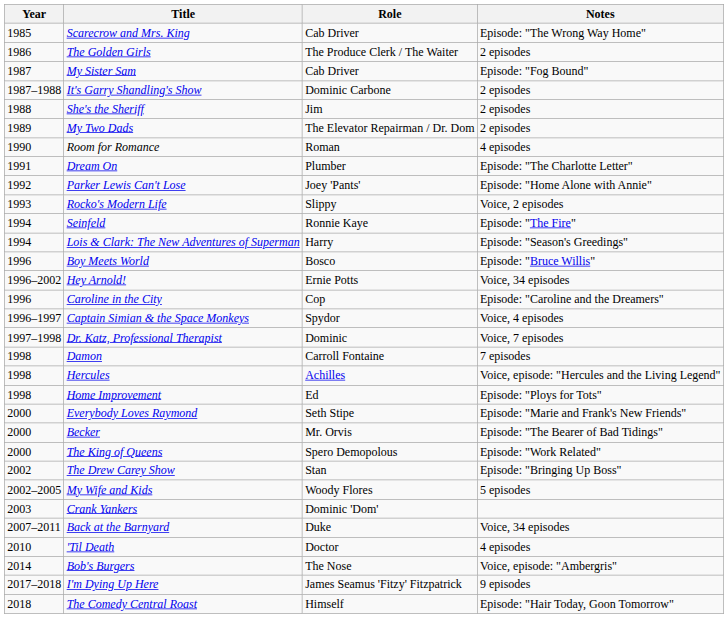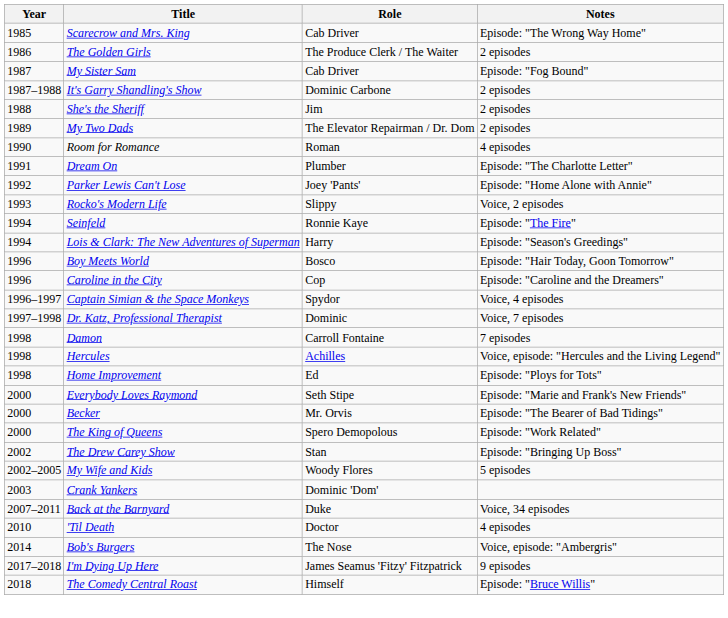 <table class="wikitable sortable">
 <tr>
 <th>Year</th>
 <th>Title</th>
 <th>Role</th>
 <th>Notes</th>
 </tr>
 <tr>
 <td>1985</td>
 <td><em><a href='#'>Scarecrow and Mrs. King</a></em></td>
 <td>Cab Driver</td>
 <td>Episode: "The Wrong Way Home"</td>
 </tr>
 <tr>
 <td>1986</td>
 <td><em><a href='#'>The Golden Girls</a></em></td>
 <td>The Produce Clerk / The Waiter</td>
 <td>2 episodes</td>
 </tr>
 <tr>
 <td>1987</td>
 <td><em><a href='#'>My Sister Sam</a></em></td>
 <td>Cab Driver</td>
 <td>Episode: "Fog Bound"</td>
 </tr>
 <tr>
 <td>1987–1988</td>
 <td><em><a href='#'>It's Garry Shandling's Show</a></em></td>
 <td>Dominic Carbone</td>
 <td>2 episodes</td>
 </tr>
 <tr>
 <td>1988</td>
 <td><em><a href='#'>She's the Sheriff</a></em></td>
 <td>Jim</td>
 <td>2 episodes</td>
 </tr>
 <tr>
 <td>1989</td>
 <td><em><a href='#'>My Two Dads</a></em></td>
 <td>The Elevator Repairman / Dr. Dom</td>
 <td>2 episodes</td>
 </tr>
 <tr>
 <td>1990</td>
 <td><em>Room for Romance</em></td>
 <td>Roman</td>
 <td>4 episodes</td>
 </tr>
 <tr>
 <td>1991</td>
 <td><em><a href='#'>Dream On</a></em></td>
 <td>Plumber</td>
 <td>Episode: "The Charlotte Letter"</td>
 </tr>
 <tr>
 <td>1992</td>
 <td><em><a href='#'>Parker Lewis Can't Lose</a></em></td>
 <td>Joey 'Pants'</td>
 <td>Episode: "Home Alone with Annie"</td>
 </tr>
 <tr>
 <td>1993</td>
 <td><em><a href='#'>Rocko's Modern Life</a></em></td>
 <td>Slippy</td>
 <td>Voice, 2 episodes</td>
 </tr>
 <tr>
 <td>1994</td>
 <td><em><a href='#'>Seinfeld</a></em></td>
 <td>Ronnie Kaye</td>
 <td>Episode: "<a href='#'>The Fire</a>"</td>
 </tr>
 <tr>
 <td>1994</td>
 <td><em><a href='#'>Lois & Clark: The New Adventures of Superman</a></em></td>
 <td>Harry</td>
 <td>Episode: "Season's Greedings"</td>
 </tr>
 <tr>
 <td>1996</td>
 <td><em><a href='#'>Boy Meets World</a></em></td>
 <td>Bosco</td>
-<td>Episode: "<a href='#'>Bruce Willis</a>"</td>
-</tr>
-<tr>
-<td>1996–2002</td>
-<td><em><a href='#'>Hey Arnold!</a></em></td>
-<td>Ernie Potts</td>
-<td>Voice, 34 episodes</td>
+<td>Episode: "Hair Today, Goon Tomorrow"</td>
 </tr>
 <tr>
 <td>1996</td>
 <td><em><a href='#'>Caroline in the City</a></em></td>
 <td>Cop</td>
 <td>Episode: "Caroline and the Dreamers"</td>
 </tr>
 <tr>
 <td>1996–1997</td>
 <td><em><a href='#'>Captain Simian & the Space Monkeys</a></em></td>
 <td>Spydor</td>
 <td>Voice, 4 episodes</td>
 </tr>
 <tr>
 <td>1997–1998</td>
 <td><em><a href='#'>Dr. Katz, Professional Therapist</a></em></td>
 <td>Dominic</td>
 <td>Voice, 7 episodes</td>
 </tr>
 <tr>
 <td>1998</td>
 <td><em><a href='#'>Damon</a></em></td>
 <td>Carroll Fontaine</td>
 <td>7 episodes</td>
 </tr>
 <tr>
 <td>1998</td>
 <td><em><a href='#'>Hercules</a></em></td>
 <td><a href='#'>Achilles</a></td>
 <td>Voice, episode: "Hercules and the Living Legend"</td>
 </tr>
 <tr>
 <td>1998</td>
 <td><em><a href='#'>Home Improvement</a></em></td>
 <td>Ed</td>
 <td>Episode: "Ploys for Tots"</td>
 </tr>
 <tr>
 <td>2000</td>
 <td><em><a href='#'>Everybody Loves Raymond</a></em></td>
 <td>Seth Stipe</td>
 <td>Episode: "Marie and Frank's New Friends"</td>
 </tr>
 <tr>
 <td>2000</td>
 <td><em><a href='#'>Becker</a></em></td>
 <td>Mr. Orvis</td>
 <td>Episode: "The Bearer of Bad Tidings"</td>
 </tr>
 <tr>
 <td>2000</td>
 <td><em><a href='#'>The King of Queens</a></em></td>
 <td>Spero Demopolous</td>
 <td>Episode: "Work Related"</td>
 </tr>
 <tr>
 <td>2002</td>
 <td><em><a href='#'>The Drew Carey Show</a></em></td>
 <td>Stan</td>
 <td>Episode: "Bringing Up Boss"</td>
 </tr>
 <tr>
 <td>2002–2005</td>
 <td><em><a href='#'>My Wife and Kids</a></em></td>
 <td>Woody Flores</td>
 <td>5 episodes</td>
 </tr>
 <tr>
 <td>2003</td>
 <td><em><a href='#'>Crank Yankers</a></em></td>
 <td>Dominic 'Dom'</td>
 <td></td>
 </tr>
 <tr>
 <td>2007–2011</td>
 <td><em><a href='#'>Back at the Barnyard</a></em></td>
 <td>Duke</td>
 <td>Voice, 34 episodes</td>
 </tr>
 <tr>
 <td>2010</td>
 <td><em><a href='#'>'Til Death</a></em></td>
 <td>Doctor</td>
 <td>4 episodes</td>
 </tr>
 <tr>
 <td>2014</td>
 <td><em><a href='#'>Bob's Burgers</a></em></td>
 <td>The Nose</td>
 <td>Voice, episode: "Ambergris"</td>
 </tr>
 <tr>
 <td>2017–2018</td>
 <td><em><a href='#'>I'm Dying Up Here</a></em></td>
 <td>James Seamus 'Fitzy' Fitzpatrick</td>
 <td>9 episodes</td>
 </tr>
 <tr>
 <td>2018</td>
 <td><em><a href='#'>The Comedy Central Roast</a></em></td>
 <td>Himself</td>
-<td>Episode: "Hair Today, Goon Tomorrow"</td>
+<td>Episode: "<a href='#'>Bruce Willis</a>"</td>
 </tr>
 </table>
